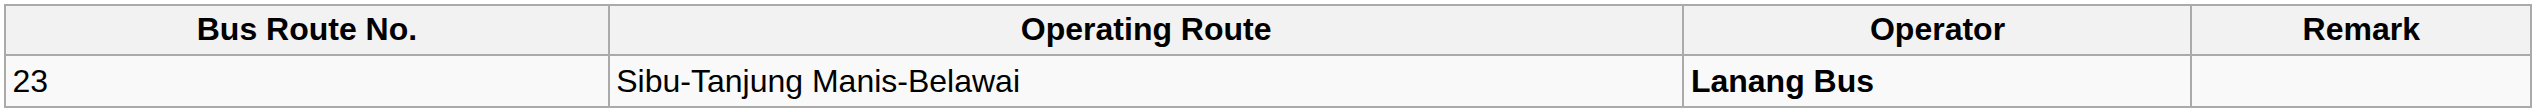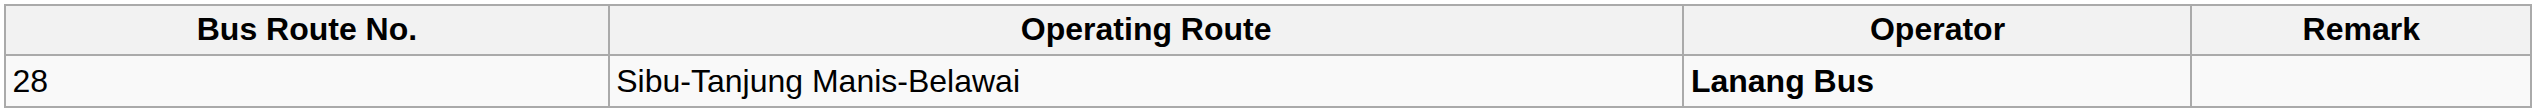 <table class="wikitable"  style="width:100%; margin:auto;">
 <tr>
 <th>Bus Route No.</th>
 <th>Operating Route</th>
 <th>Operator</th>
 <th>Remark</th>
 </tr>
 <tr>
-<td>23</td>
+<td>28</td>
 <td>Sibu-Tanjung Manis-Belawai</td>
 <td><strong>Lanang Bus</strong></td>
 <td></td>
 </tr>
 </table>
